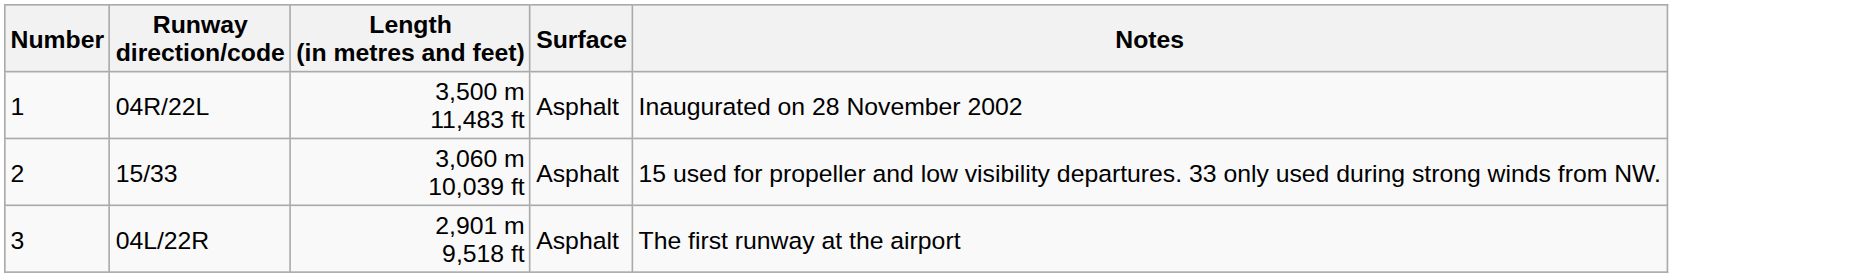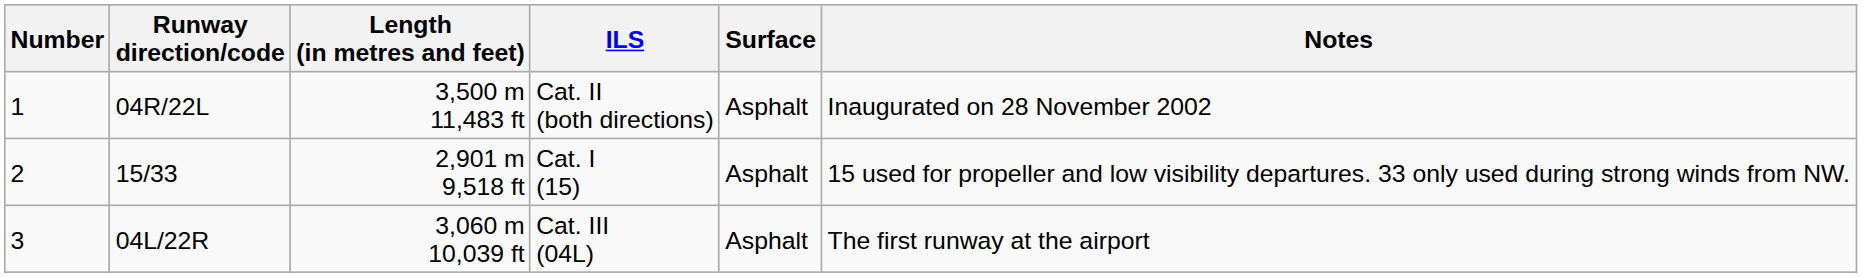 <table class="wikitable" style="font-size:95%">
 <tr>
 <th>Number</th>
 <th>Runway<br>direction/code</th>
 <th>Length<br>(in metres and feet)</th>
+<th><a href='#'>ILS</a></th>
 <th>Surface</th>
 <th>Notes</th>
 </tr>
 <tr>
 <td>1</td>
 <td>04R/22L</td>
 <td style="text-align:right;">3,500 m<br>11,483 ft</td>
+<td>Cat. II<br>(both directions)</td>
 <td>Asphalt</td>
 <td>Inaugurated on 28 November 2002</td>
 </tr>
 <tr>
 <td>2</td>
 <td>15/33</td>
-<td style="text-align:right;">3,060 m<br>10,039 ft</td>
+<td style="text-align:right;">2,901 m<br>9,518 ft</td>
+<td>Cat. I<br>(15)</td>
 <td>Asphalt</td>
 <td>15 used for propeller and low visibility departures. 33 only used during strong winds from NW.</td>
 </tr>
 <tr>
 <td>3</td>
 <td>04L/22R</td>
-<td style="text-align:right;">2,901 m<br>9,518 ft</td>
+<td style="text-align:right;">3,060 m<br>10,039 ft</td>
+<td>Cat. III<br>(04L)</td>
 <td>Asphalt</td>
 <td>The first runway at the airport</td>
 </tr>
 </table>
